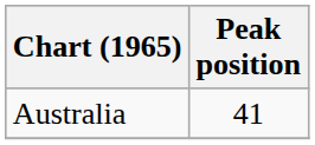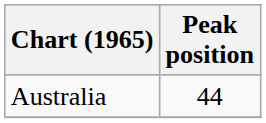 <table class="wikitable">
 <tr>
 <th>Chart (1965)</th>
 <th>Peak<br>position</th>
 </tr>
 <tr>
 <td>Australia</td>
-<td style="text-align:center;">41</td>
+<td style="text-align:center;">44</td>
 </tr>
 <tr>
 </tr>
 </table>
